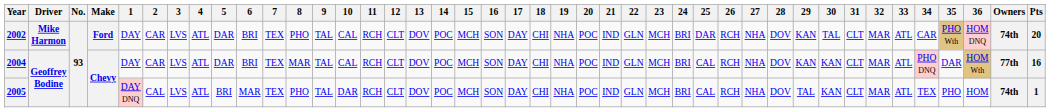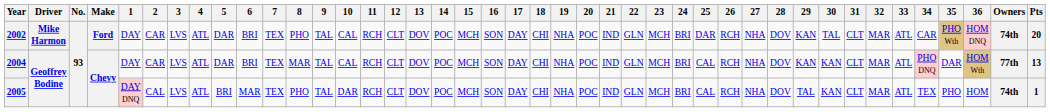 <table class="wikitable" style="text-align:center; font-size:75%">
 <tr>
 <th>Year</th>
 <th>Driver</th>
 <th>No.</th>
 <th>Make</th>
 <th>1</th>
 <th>2</th>
 <th>3</th>
 <th>4</th>
 <th>5</th>
 <th>6</th>
 <th>7</th>
 <th>8</th>
 <th>9</th>
 <th>10</th>
 <th>11</th>
 <th>12</th>
 <th>13</th>
 <th>14</th>
 <th>15</th>
 <th>16</th>
 <th>17</th>
 <th>18</th>
 <th>19</th>
 <th>20</th>
 <th>21</th>
 <th>22</th>
 <th>23</th>
 <th>24</th>
 <th>25</th>
 <th>26</th>
 <th>27</th>
 <th>28</th>
 <th>29</th>
 <th>30</th>
 <th>31</th>
 <th>32</th>
 <th>33</th>
 <th>34</th>
 <th>35</th>
 <th>36</th>
 <th>Owners</th>
 <th>Pts</th>
 </tr>
 <tr>
 <th><a href='#'>2002</a></th>
 <th><a href='#'>Mike Harmon</a></th>
 <th rowspan=3>93</th>
 <th><a href='#'>Ford</a></th>
 <td><a href='#'>DAY</a></td>
 <td><a href='#'>CAR</a></td>
 <td><a href='#'>LVS</a></td>
 <td><a href='#'>ATL</a></td>
 <td><a href='#'>DAR</a></td>
 <td><a href='#'>BRI</a></td>
 <td><a href='#'>TEX</a></td>
 <td><a href='#'>PHO</a></td>
 <td><a href='#'>TAL</a></td>
 <td><a href='#'>CAL</a></td>
 <td><a href='#'>RCH</a></td>
 <td><a href='#'>CLT</a></td>
 <td><a href='#'>DOV</a></td>
 <td><a href='#'>POC</a></td>
 <td><a href='#'>MCH</a></td>
 <td><a href='#'>SON</a></td>
 <td><a href='#'>DAY</a></td>
 <td><a href='#'>CHI</a></td>
 <td><a href='#'>NHA</a></td>
 <td><a href='#'>POC</a></td>
 <td><a href='#'>IND</a></td>
 <td><a href='#'>GLN</a></td>
 <td><a href='#'>MCH</a></td>
 <td><a href='#'>BRI</a></td>
 <td><a href='#'>DAR</a></td>
 <td><a href='#'>RCH</a></td>
 <td><a href='#'>NHA</a></td>
 <td><a href='#'>DOV</a></td>
 <td><a href='#'>KAN</a></td>
 <td><a href='#'>TAL</a></td>
 <td><a href='#'>CLT</a></td>
 <td><a href='#'>MAR</a></td>
 <td><a href='#'>ATL</a></td>
 <td><a href='#'>CAR</a></td>
 <td style="background:#DFC484;"><a href='#'>PHO</a><br><small>Wth</small></td>
 <td style="background:#FFCFCF;"><a href='#'>HOM</a><br><small>DNQ</small></td>
 <th>74th</th>
 <th>20</th>
 </tr>
 <tr>
 <th><a href='#'>2004</a></th>
 <th rowspan=2><a href='#'>Geoffrey Bodine</a></th>
 <th rowspan=2><a href='#'>Chevy</a></th>
 <td><a href='#'>DAY</a></td>
 <td><a href='#'>CAR</a></td>
 <td><a href='#'>LVS</a></td>
 <td><a href='#'>ATL</a></td>
 <td><a href='#'>DAR</a></td>
 <td><a href='#'>BRI</a></td>
 <td><a href='#'>TEX</a></td>
 <td><a href='#'>MAR</a></td>
 <td><a href='#'>TAL</a></td>
 <td><a href='#'>CAL</a></td>
 <td><a href='#'>RCH</a></td>
 <td><a href='#'>CLT</a></td>
 <td><a href='#'>DOV</a></td>
 <td><a href='#'>POC</a></td>
 <td><a href='#'>MCH</a></td>
 <td><a href='#'>SON</a></td>
 <td><a href='#'>DAY</a></td>
 <td><a href='#'>CHI</a></td>
 <td><a href='#'>NHA</a></td>
 <td><a href='#'>POC</a></td>
 <td><a href='#'>IND</a></td>
 <td><a href='#'>GLN</a></td>
 <td><a href='#'>MCH</a></td>
 <td><a href='#'>BRI</a></td>
 <td><a href='#'>CAL</a></td>
 <td><a href='#'>RCH</a></td>
 <td><a href='#'>NHA</a></td>
 <td><a href='#'>DOV</a></td>
 <td><a href='#'>KAN</a></td>
 <td><a href='#'>KAN</a></td>
 <td><a href='#'>CLT</a></td>
 <td><a href='#'>MAR</a></td>
 <td><a href='#'>ATL</a></td>
 <td style="background:#FFCFCF;"><a href='#'>PHO</a><br><small>DNQ</small></td>
 <td><a href='#'>DAR</a></td>
 <td style="background:#DFC484;"><a href='#'>HOM</a><br><small>Wth</small></td>
 <th>77th</th>
-<th>16</th>
+<th>13</th>
 </tr>
 <tr>
 <th><a href='#'>2005</a></th>
 <td style="background:#FFCFCF;"><a href='#'>DAY</a><br><small>DNQ</small></td>
 <td><a href='#'>CAL</a></td>
 <td><a href='#'>LVS</a></td>
 <td><a href='#'>ATL</a></td>
 <td><a href='#'>BRI</a></td>
 <td><a href='#'>MAR</a></td>
 <td><a href='#'>TEX</a></td>
 <td><a href='#'>PHO</a></td>
 <td><a href='#'>TAL</a></td>
 <td><a href='#'>DAR</a></td>
 <td><a href='#'>RCH</a></td>
 <td><a href='#'>CLT</a></td>
 <td><a href='#'>DOV</a></td>
 <td><a href='#'>POC</a></td>
 <td><a href='#'>MCH</a></td>
 <td><a href='#'>SON</a></td>
 <td><a href='#'>DAY</a></td>
 <td><a href='#'>CHI</a></td>
 <td><a href='#'>NHA</a></td>
 <td><a href='#'>POC</a></td>
 <td><a href='#'>IND</a></td>
 <td><a href='#'>GLN</a></td>
 <td><a href='#'>MCH</a></td>
 <td><a href='#'>BRI</a></td>
 <td><a href='#'>CAL</a></td>
 <td><a href='#'>RCH</a></td>
 <td><a href='#'>NHA</a></td>
 <td><a href='#'>DOV</a></td>
 <td><a href='#'>TAL</a></td>
 <td><a href='#'>KAN</a></td>
 <td><a href='#'>CLT</a></td>
 <td><a href='#'>MAR</a></td>
 <td><a href='#'>ATL</a></td>
 <td><a href='#'>TEX</a></td>
 <td><a href='#'>PHO</a></td>
 <td><a href='#'>HOM</a></td>
 <th>74th</th>
 <th>1</th>
 </tr>
 </table>
